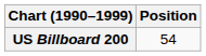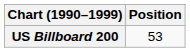 <table class="wikitable plainrowheaders">
 <tr>
 <th>Chart (1990–1999)</th>
 <th>Position</th>
 </tr>
 <tr>
 <th scope="row">US <em>Billboard</em> 200</th>
-<td style="text-align:center;">54</td>
+<td style="text-align:center;">53</td>
 </tr>
 </table>
